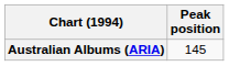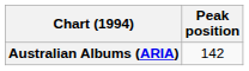 <table class="wikitable plainrowheaders">
 <tr>
 <th scope="col">Chart (1994)</th>
 <th scope="col">Peak<br>position</th>
 </tr>
 <tr>
 <th scope="row">Australian Albums (<a href='#'>ARIA</a>)</th>
-<td align="center">145</td>
+<td align="center">142</td>
 </tr>
 </table>
